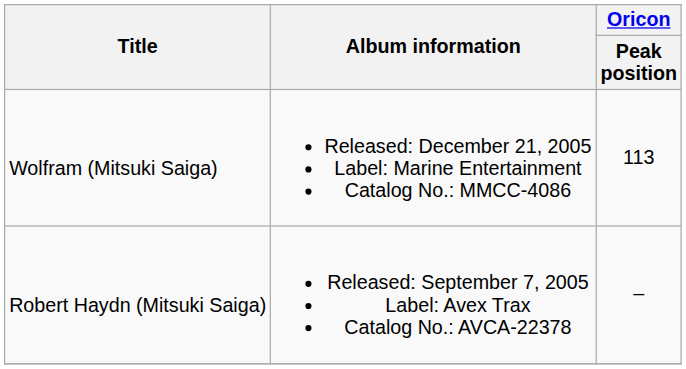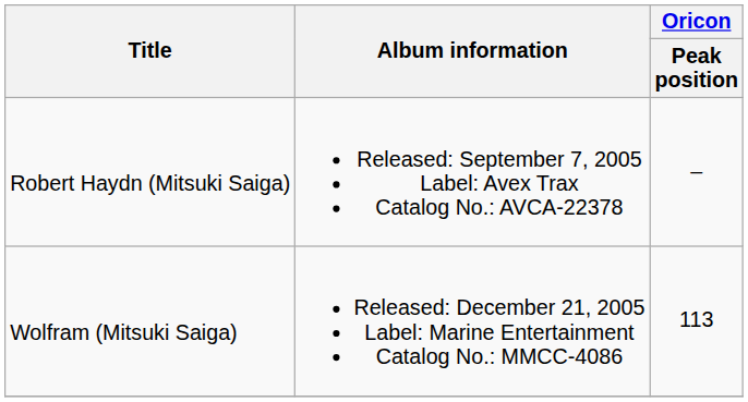 <table class="wikitable plainrowheaders" style="text-align:center">
 <tr>
 <th rowspan=2; style=>Title</th>
 <th rowspan=2;>Album information</th>
 <th colspan=1; style=><a href='#'>Oricon</a></th>
 </tr>
 <tr>
 <th style=>Peak<br>position</th>
 </tr>
 <tr>
+<td align=left><br>Robert Haydn (Mitsuki Saiga)</td>
+<td><br><ul><li>Released: September 7, 2005</li><li>Label: Avex Trax</li><li>Catalog No.: AVCA-22378</li></ul></td>
+<td>–</td>
+</tr>
+<tr>
 <td align=left><br>Wolfram (Mitsuki Saiga)</td>
 <td><br><ul><li>Released: December 21, 2005</li><li>Label: Marine Entertainment</li><li>Catalog No.: MMCC-4086</li></ul></td>
 <td>113</td>
 </tr>
 <tr>
-<td align=left><br>Robert Haydn (Mitsuki Saiga)</td>
-<td><br><ul><li>Released: September 7, 2005</li><li>Label: Avex Trax</li><li>Catalog No.: AVCA-22378</li></ul></td>
-<td>–</td>
-</tr>
-<tr>
 </tr>
 </table>
